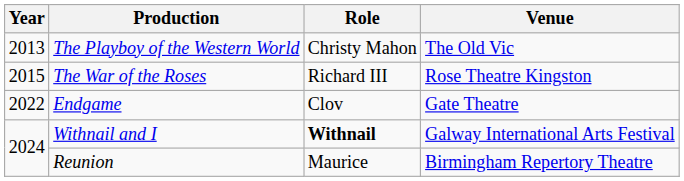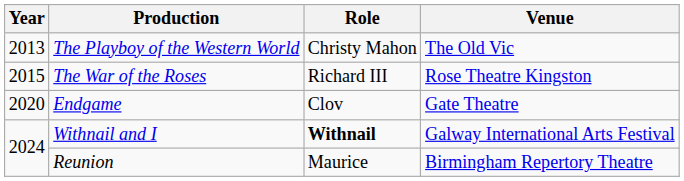 <table class="wikitable">
 <tr>
 <th>Year</th>
 <th>Production</th>
 <th>Role</th>
 <th>Venue</th>
 </tr>
 <tr>
 <td>2013</td>
 <td><em><a href='#'>The Playboy of the Western World</a></em></td>
 <td>Christy Mahon</td>
 <td><a href='#'>The Old Vic</a></td>
 </tr>
 <tr>
 <td>2015</td>
 <td><a href='#'><em>The War of the Roses</em></a></td>
 <td>Richard III</td>
 <td><a href='#'>Rose Theatre Kingston</a></td>
 </tr>
 <tr>
-<td>2022</td>
+<td>2020</td>
 <td><a href='#'><em>Endgame</em></a></td>
 <td>Clov</td>
 <td><a href='#'>Gate Theatre</a></td>
 </tr>
 <tr>
 <td rowspan="2">2024</td>
 <td><a href='#'><em>Withnail and I</em></a></td>
 <td><strong>Withnail</strong></td>
 <td><a href='#'>Galway International Arts Festival</a></td>
 </tr>
 <tr>
 <td><em>Reunion</em></td>
 <td>Maurice</td>
 <td><a href='#'>Birmingham Repertory Theatre</a></td>
 </tr>
 </table>
